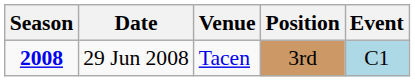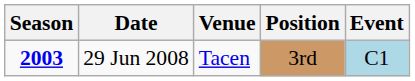 <table class="wikitable" style="text-align:center; font-size:95%;">
 <tr>
 <th>Season</th>
 <th>Date</th>
 <th>Venue</th>
 <th>Position</th>
 <th>Event</th>
 </tr>
 <tr>
-<td><strong><a href='#'>2008</a></strong></td>
+<td><strong><a href='#'>2003</a></strong></td>
 <td align=right>29 Jun 2008</td>
 <td align=left><a href='#'>Tacen</a></td>
 <td bgcolor=cc9966>3rd</td>
 <td style="background: lightblue;">C1</td>
 </tr>
 </table>
